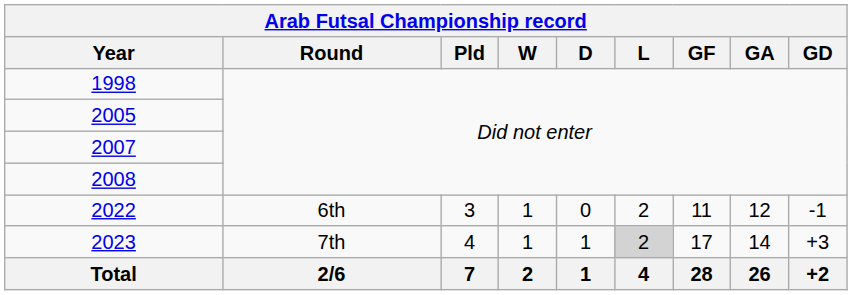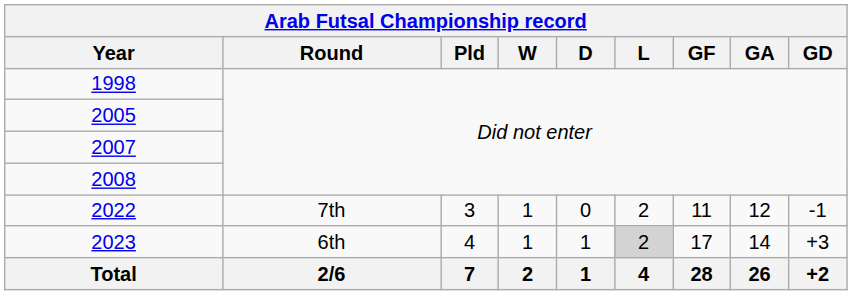 <table class="wikitable" style="text-align: center;font-size:90%;">
 <tr>
 <th colspan=9><a href='#'>Arab Futsal Championship record</a></th>
 </tr>
 <tr>
 <th width=150>Year</th>
 <th width=150>Round</th>
 <th width=35>Pld</th>
 <th width=35>W</th>
 <th width=35>D</th>
 <th width=35>L</th>
 <th width=35>GF</th>
 <th width=35>GA</th>
 <th width=35>GD</th>
 </tr>
 <tr bgcolor=>
 <td> <a href='#'>1998</a></td>
 <td colspan=9 rowspan=4><em>Did not enter</em></td>
 </tr>
 <tr bgcolor=>
 <td> <a href='#'>2005</a></td>
 </tr>
 <tr bgcolor=>
 <td> <a href='#'>2007</a></td>
 </tr>
 <tr bgcolor=>
 <td> <a href='#'>2008</a></td>
 </tr>
 <tr bgcolor=>
 <td> <a href='#'>2022</a></td>
-<td>6th</td>
+<td>7th</td>
 <td>3</td>
 <td>1</td>
 <td>0</td>
 <td>2</td>
 <td>11</td>
 <td>12</td>
 <td>-1</td>
 </tr>
 <tr>
 <td> <a href='#'>2023</a></td>
-<td>7th</td>
+<td>6th</td>
 <td>4</td>
 <td>1</td>
 <td>1</td>
 <td style="background: lightgrey;">2</td>
 <td>17</td>
 <td>14</td>
 <td>+3</td>
 </tr>
 <tr>
 <th><strong>Total</strong></th>
 <th>2/6</th>
 <th>7</th>
 <th>2</th>
 <th>1</th>
 <th>4</th>
 <th>28</th>
 <th>26</th>
 <th>+2</th>
 </tr>
 </table>
